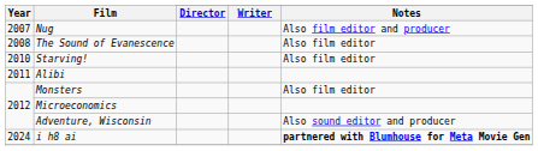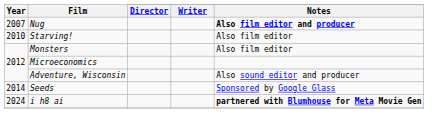 <table class="wikitable">
 <tr>
 <th rowspan="2" style="width:33px;">Year</th>
 <th rowspan="2">Film</th>
 </tr>
 <tr>
 <th width=65><a href='#'>Director</a></th>
 <th width=65><a href='#'>Writer</a></th>
 <th scope="col">Notes</th>
 </tr>
 <tr>
 <td>2007</td>
 <td><em>Nug</em></td>
 <td></td>
 <td></td>
-<td>Also <a href='#'>film editor</a> and <a href='#'>producer</a></td>
-</tr>
-<tr>
-<td>2008</td>
-<td><em>The Sound of Evanescence</em></td>
-<td></td>
-<td></td>
-<td>Also film editor</td>
+<td><strong>Also <a href='#'>film editor</a> and <a href='#'>producer</a></strong></td>
 </tr>
 <tr>
 <td>2010</td>
 <td><em>Starving!</em></td>
 <td></td>
 <td></td>
 <td>Also film editor</td>
-</tr>
-<tr>
-<td>2011</td>
-<td><em>Alibi</em></td>
-<td></td>
-<td></td>
-<td></td>
 </tr>
 <tr>
 <td rowspan=3>2012</td>
 <td><em>Monsters</em></td>
 <td></td>
 <td></td>
 <td>Also film editor</td>
 </tr>
 <tr>
 <td><em>Microeconomics</em></td>
 <td></td>
 <td></td>
 <td></td>
 </tr>
 <tr>
 <td><em>Adventure, Wisconsin</em></td>
 <td></td>
 <td></td>
 <td>Also <a href='#'>sound editor</a> and producer</td>
 </tr>
 <tr>
+<td>2014</td>
+<td><em>Seeds</em></td>
+<td></td>
+<td></td>
+<td><a href='#'>Sponsored</a> by <a href='#'>Google Glass</a></td>
+</tr>
+<tr>
 <td>2024</td>
 <td><em>i h8 ai</em></td>
 <td></td>
 <td></td>
 <td><strong>partnered with <a href='#'>Blumhouse</a> for <a href='#'>Meta</a> Movie Gen</strong></td>
 </tr>
 <tr>
 </tr>
 </table>
